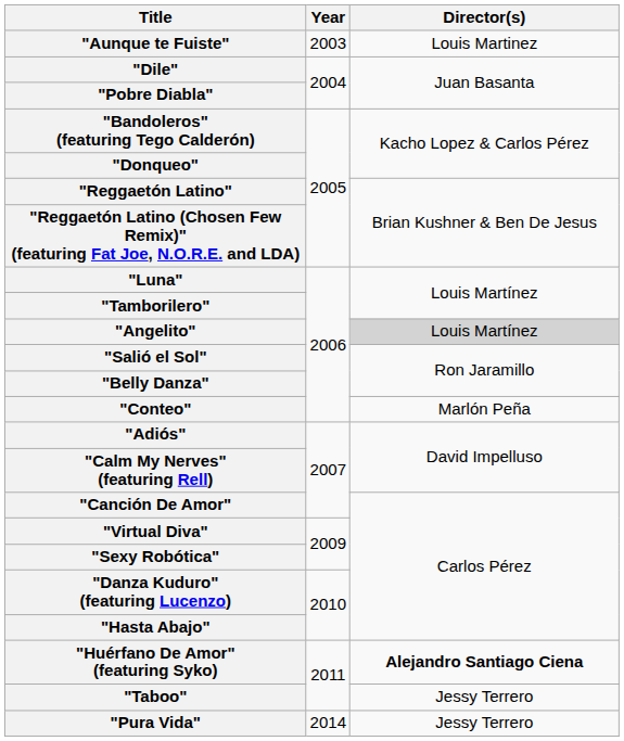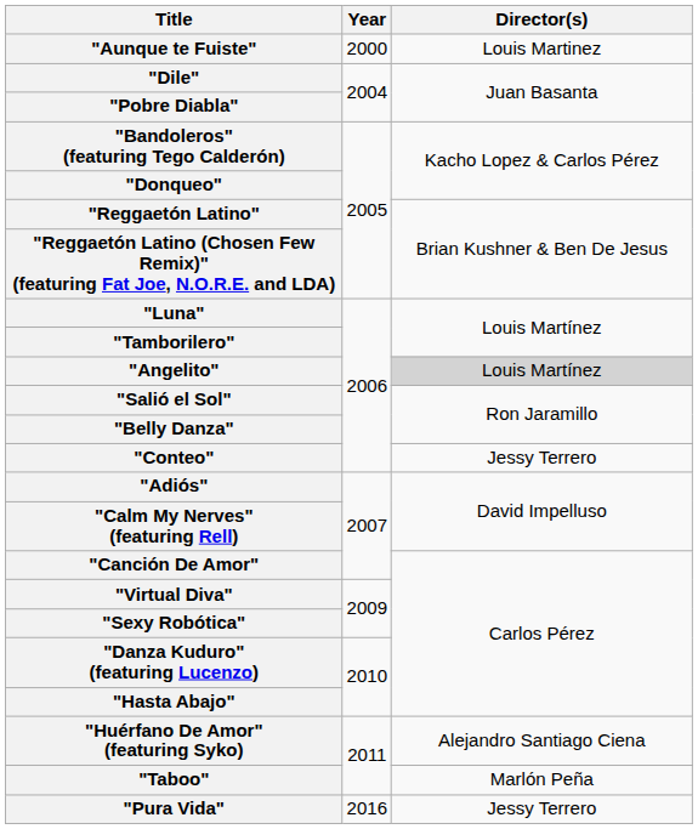 <table class="wikitable plainrowheaders" style="text-align:center;">
 <tr>
 <th scope="col" style="width:18em;">Title</th>
 <th scope="col">Year</th>
 <th scope="col" style="width:16em;">Director(s)</th>
 </tr>
 <tr>
 <th scope="row">"Aunque te Fuiste"</th>
-<td>2003</td>
+<td>2000</td>
 <td>Louis Martinez</td>
 </tr>
 <tr>
 <th scope="row">"Dile"</th>
 <td rowspan="2">2004</td>
 <td rowspan="2">Juan Basanta</td>
 </tr>
 <tr>
 <th scope="row">"Pobre Diabla"</th>
 </tr>
 <tr>
 <th scope="row">"Bandoleros"<br><span>(featuring Tego Calderón)</span></th>
 <td rowspan="4">2005</td>
 <td rowspan="2">Kacho Lopez & Carlos Pérez</td>
 </tr>
 <tr>
 <th scope="row">"Donqueo"</th>
 </tr>
 <tr>
 <th scope="row">"Reggaetón Latino"</th>
 <td rowspan="2">Brian Kushner & Ben De Jesus</td>
 </tr>
 <tr>
 <th scope="row">"Reggaetón Latino (Chosen Few Remix)"<br><span>(featuring <a href='#'>Fat Joe</a>, <a href='#'>N.O.R.E.</a> and LDA)</span></th>
 </tr>
 <tr>
 <th scope="row">"Luna"</th>
 <td rowspan="6">2006</td>
 <td rowspan="2">Louis Martínez</td>
 </tr>
 <tr>
 <th scope="row">"Tamborilero"</th>
 </tr>
 <tr>
 <th scope="row">"Angelito"</th>
 <td style="background: lightgrey;">Louis Martínez</td>
 </tr>
 <tr>
 <th scope="row">"Salió el Sol"</th>
 <td rowspan="2">Ron Jaramillo</td>
 </tr>
 <tr>
 <th scope="row">"Belly Danza"</th>
 </tr>
 <tr>
 <th scope="row">"Conteo"</th>
-<td>Marlón Peña</td>
+<td>Jessy Terrero</td>
 </tr>
 <tr>
 <th scope="row">"Adiós"</th>
 <td rowspan="3">2007</td>
 <td rowspan="2">David Impelluso</td>
 </tr>
 <tr>
 <th scope="row">"Calm My Nerves"<br><span>(featuring <a href='#'>Rell</a>)</span></th>
 </tr>
 <tr>
 <th scope="row">"Canción De Amor"</th>
 <td rowspan="5">Carlos Pérez</td>
 </tr>
 <tr>
 <th scope="row">"Virtual Diva"</th>
 <td rowspan="2">2009</td>
 </tr>
 <tr>
 <th scope="row">"Sexy Robótica"</th>
 </tr>
 <tr>
 <th scope="row">"Danza Kuduro"<br><span>(featuring <a href='#'>Lucenzo</a>)</span></th>
 <td rowspan="2">2010</td>
 </tr>
 <tr>
 <th scope="row">"Hasta Abajo"</th>
 </tr>
 <tr>
 <th scope="row">"Huérfano De Amor"<br><span>(featuring Syko)</span></th>
 <td rowspan="2">2011</td>
-<td><strong>Alejandro Santiago Ciena</strong></td>
+<td>Alejandro Santiago Ciena</td>
 </tr>
 <tr>
 <th scope="row">"Taboo"</th>
-<td>Jessy Terrero</td>
+<td>Marlón Peña</td>
 </tr>
 <tr>
 <th scope="row">"Pura Vida"</th>
-<td>2014</td>
+<td>2016</td>
 <td>Jessy Terrero</td>
 </tr>
 </table>
